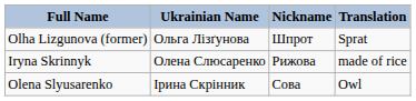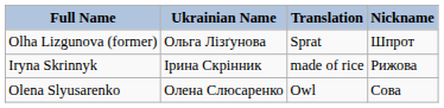 <table class="wikitable" style="font-size:90%;">
 <tr>
 <th style="background:#B0C4DE;">Full Name</th>
 <th style="background:#B0C4DE;">Ukrainian Name</th>
+<th style="background:#B0C4DE;">Translation</th>
 <th style="background:#B0C4DE;">Nickname</th>
-<th style="background:#B0C4DE;">Translation</th>
 </tr>
 <tr>
 <td>Olha Lizgunova (former)</td>
 <td>Ольга Лізґунова</td>
+<td>Sprat</td>
 <td>Шпрот</td>
-<td>Sprat</td>
 </tr>
 <tr>
 <td>Iryna Skrinnyk</td>
-<td>Олена Слюсаренко</td>
+<td>Ірина Скрінник</td>
+<td>made of rice</td>
 <td>Рижова</td>
-<td>made of rice</td>
 </tr>
 <tr>
 <td>Olena Slyusarenko</td>
-<td>Ірина Скрінник</td>
+<td>Олена Слюсаренко</td>
+<td>Owl</td>
 <td>Сова</td>
-<td>Owl</td>
 </tr>
 </table>
